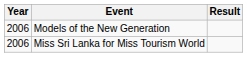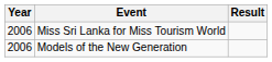 <table class="wikitable">
 <tr>
 <th>Year</th>
 <th>Event</th>
 <th>Result</th>
 </tr>
 <tr>
 <td>2006</td>
-<td>Models of the New Generation</td>
+<td>Miss Sri Lanka for Miss Tourism World</td>
 <td></td>
 </tr>
 <tr>
 <td>2006</td>
-<td>Miss Sri Lanka for Miss Tourism World</td>
+<td>Models of the New Generation</td>
 <td></td>
 </tr>
 </table>
